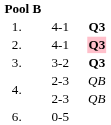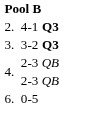 <table style="text-align:center">
 <tr>
 <td colspan=4 align=left><strong>Pool B</strong></td>
 </tr>
 <tr>
-<td width=30>1.</td>
-<td align=left></td>
-<td width=60>4-1</td>
-<td><strong>Q3</strong></td>
-</tr>
-<tr>
 <td>2.</td>
 <td align=left></td>
 <td>4-1</td>
-<td style="background: pink;"><strong>Q3</strong></td>
+<td><strong>Q3</strong></td>
 </tr>
 <tr>
 <td>3.</td>
 <td align=left></td>
 <td>3-2</td>
 <td><strong>Q3</strong></td>
 </tr>
 <tr>
 <td rowspan=2>4.</td>
 <td align=left></td>
 <td>2-3</td>
 <td><em>QB</em></td>
 </tr>
 <tr>
 <td align=left></td>
 <td>2-3</td>
 <td><em>QB</em></td>
 </tr>
 <tr>
 <td>6.</td>
 <td align=left></td>
 <td>0-5</td>
 <td></td>
 </tr>
 </table>
